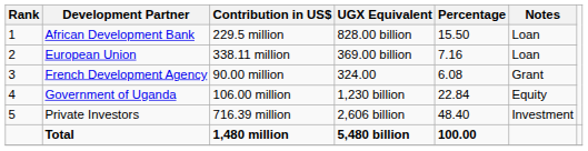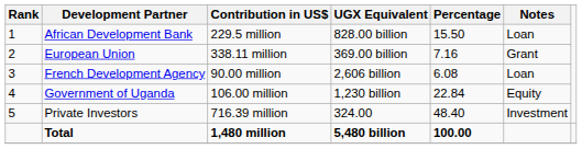 <table class="wikitable sortable" style="margin: 0.5em auto">
 <tr>
 <th>Rank</th>
 <th>Development Partner</th>
 <th>Contribution in US$</th>
 <th>UGX Equivalent</th>
 <th>Percentage</th>
 <th>Notes</th>
 </tr>
 <tr>
 <td>1</td>
 <td><a href='#'>African Development Bank</a></td>
 <td>229.5 million</td>
 <td>828.00 billion</td>
 <td>15.50</td>
 <td>Loan</td>
 </tr>
 <tr>
 <td>2</td>
 <td><a href='#'>European Union</a></td>
 <td>338.11 million</td>
 <td>369.00 billion</td>
 <td>7.16</td>
-<td>Loan</td>
+<td>Grant</td>
 </tr>
 <tr>
 <td>3</td>
 <td><a href='#'>French Development Agency</a></td>
 <td>90.00 million</td>
-<td>324.00</td>
+<td>2,606 billion</td>
 <td>6.08</td>
-<td>Grant</td>
+<td>Loan</td>
 </tr>
 <tr>
 <td>4</td>
 <td><a href='#'>Government of Uganda</a></td>
 <td>106.00 million</td>
 <td>1,230 billion</td>
 <td>22.84</td>
 <td>Equity</td>
 </tr>
 <tr>
 <td>5</td>
 <td>Private Investors</td>
 <td>716.39 million</td>
-<td>2,606 billion</td>
+<td>324.00</td>
 <td>48.40</td>
 <td>Investment</td>
 </tr>
 <tr>
 <td></td>
 <td><strong>Total</strong></td>
 <td><strong>1,480 million</strong></td>
 <td><strong>5,480 billion</strong></td>
 <td><strong>100.00</strong></td>
 <td></td>
 <td></td>
 </tr>
 <tr>
 </tr>
 </table>
